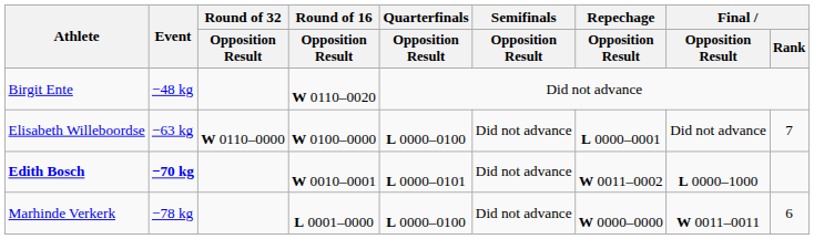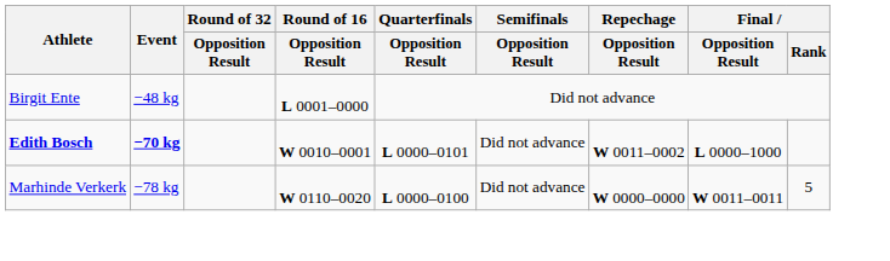 <table class="wikitable" style="font-size:90%">
 <tr>
 <th rowspan="2">Athlete</th>
 <th rowspan="2">Event</th>
 <th>Round of 32</th>
 <th>Round of 16</th>
 <th>Quarterfinals</th>
 <th>Semifinals</th>
 <th>Repechage</th>
 <th colspan=2>Final / </th>
 </tr>
 <tr style="font-size:95%">
 <th>Opposition<br>Result</th>
 <th>Opposition<br>Result</th>
 <th>Opposition<br>Result</th>
 <th>Opposition<br>Result</th>
 <th>Opposition<br>Result</th>
 <th>Opposition<br>Result</th>
 <th>Rank</th>
 </tr>
 <tr align=center>
 <td align=left><a href='#'>Birgit Ente</a></td>
 <td align=left><a href='#'>−48 kg</a></td>
 <td></td>
-<td><br><strong>W</strong> 0110–0020</td>
+<td><br><strong>L</strong> 0001–0000</td>
 <td colspan=5>Did not advance</td>
-</tr>
-<tr align=center>
-<td align=left><a href='#'>Elisabeth Willeboordse</a></td>
-<td align=left><a href='#'>−63 kg</a></td>
-<td><br> <strong>W</strong> 0110–0000</td>
-<td><br><strong>W</strong> 0100–0000</td>
-<td><br><strong>L</strong> 0000–0100</td>
-<td>Did not advance</td>
-<td><br><strong>L</strong> 0000–0001</td>
-<td>Did not advance</td>
-<td>7</td>
 </tr>
 <tr align=center>
 <td align=left><strong><a href='#'>Edith Bosch</a></strong></td>
 <td align=left><strong><a href='#'>−70 kg</a></strong></td>
 <td></td>
 <td><br><strong>W</strong> 0010–0001</td>
 <td><br><strong>L</strong> 0000–0101</td>
 <td>Did not advance</td>
 <td><br><strong>W</strong> 0011–0002</td>
 <td><br><strong>L</strong> 0000–1000</td>
 <td></td>
 </tr>
 <tr align=center>
 <td align=left><a href='#'>Marhinde Verkerk</a></td>
 <td align=left><a href='#'>−78 kg</a></td>
 <td></td>
-<td><br><strong>L</strong> 0001–0000</td>
+<td><br><strong>W</strong> 0110–0020</td>
 <td><br><strong>L</strong> 0000–0100</td>
 <td>Did not advance</td>
 <td><br><strong>W</strong> 0000–0000</td>
 <td><br><strong>W</strong> 0011–0011</td>
-<td>6</td>
+<td>5</td>
 </tr>
 </table>
